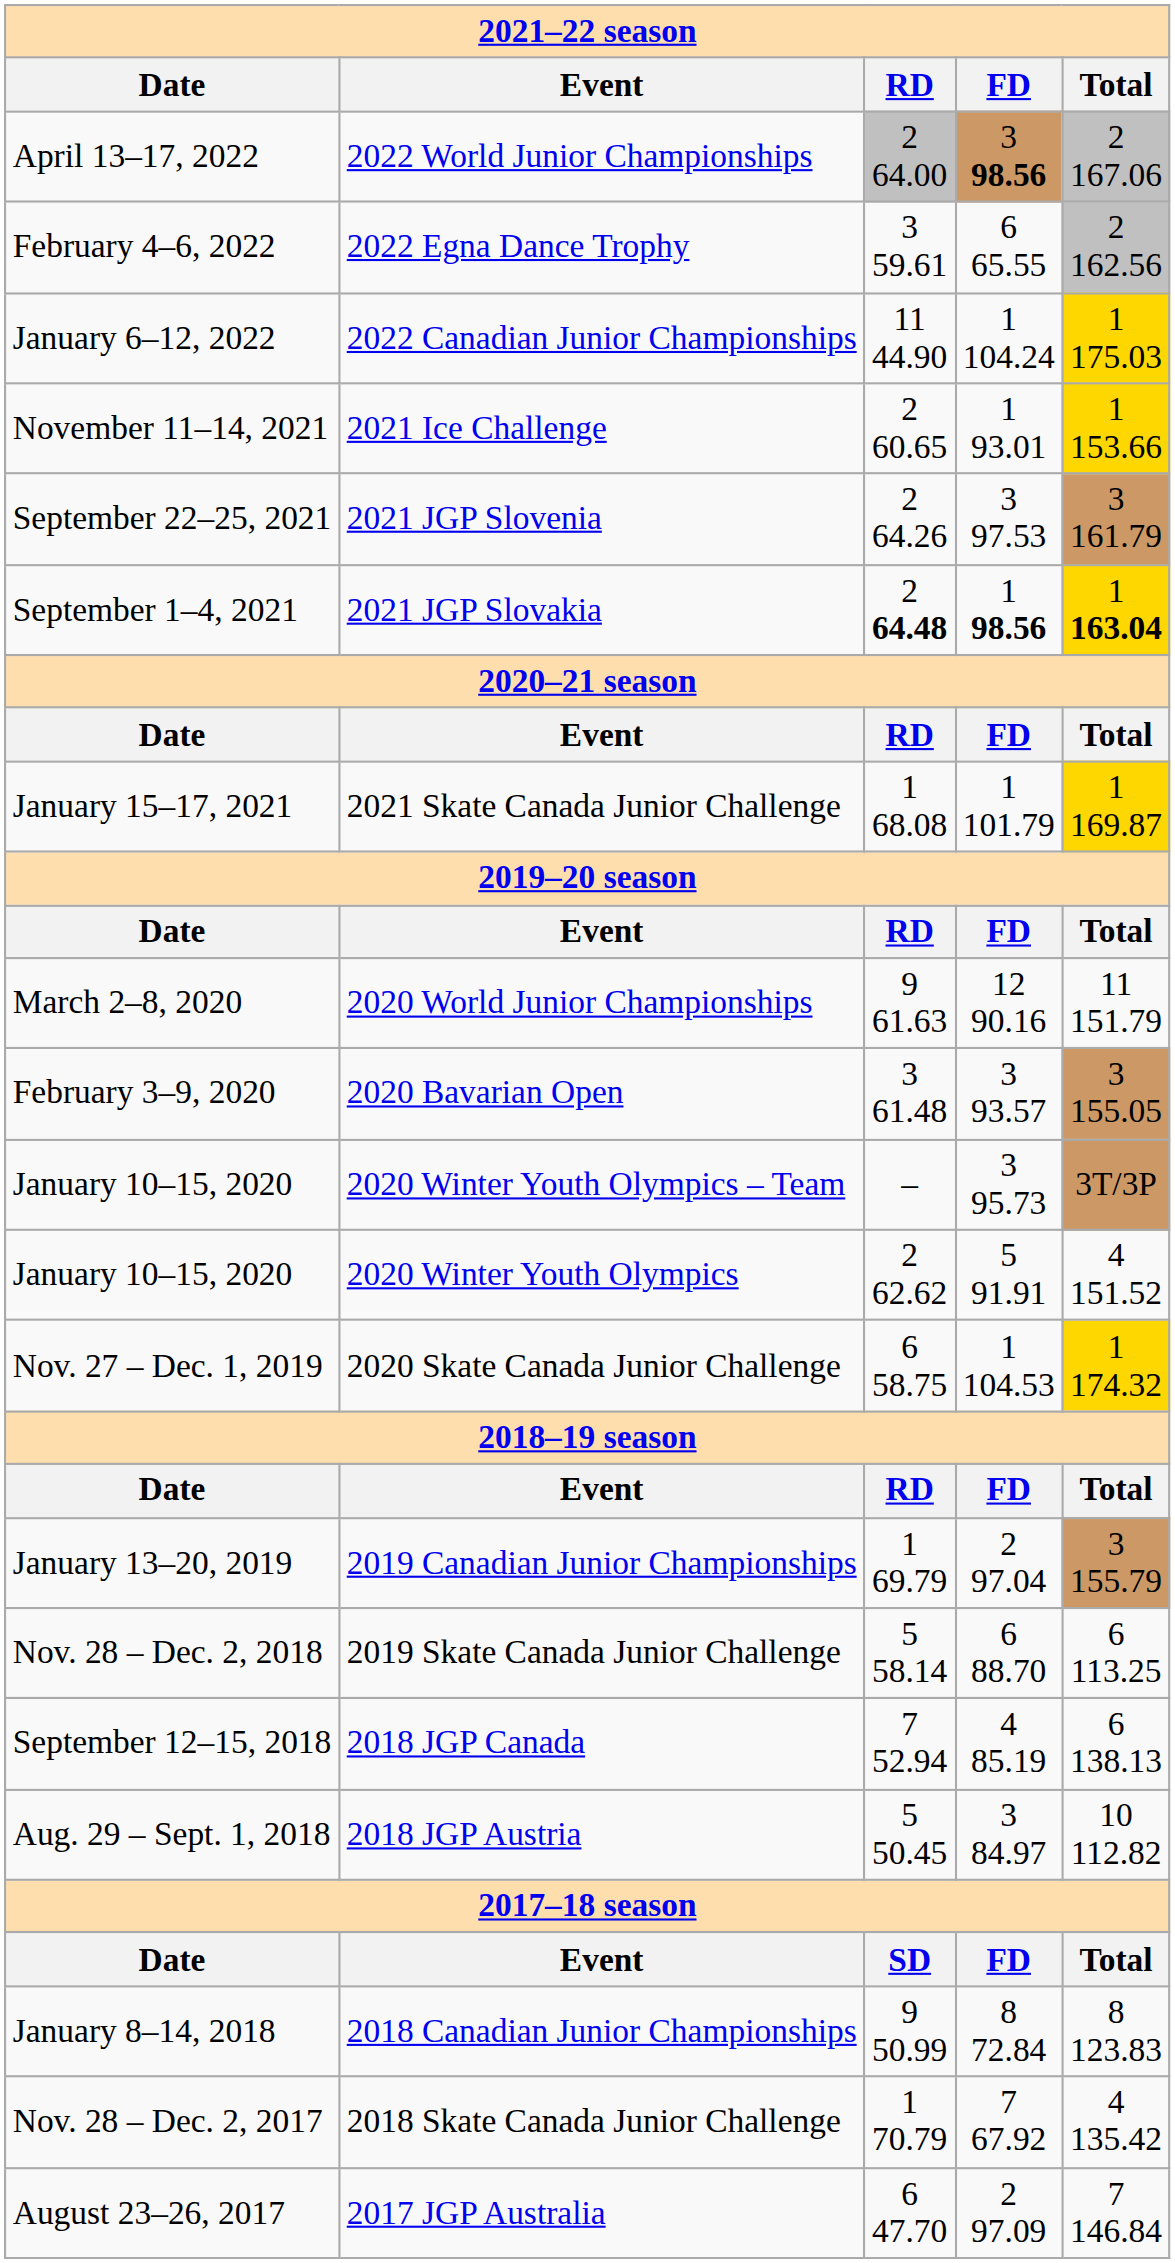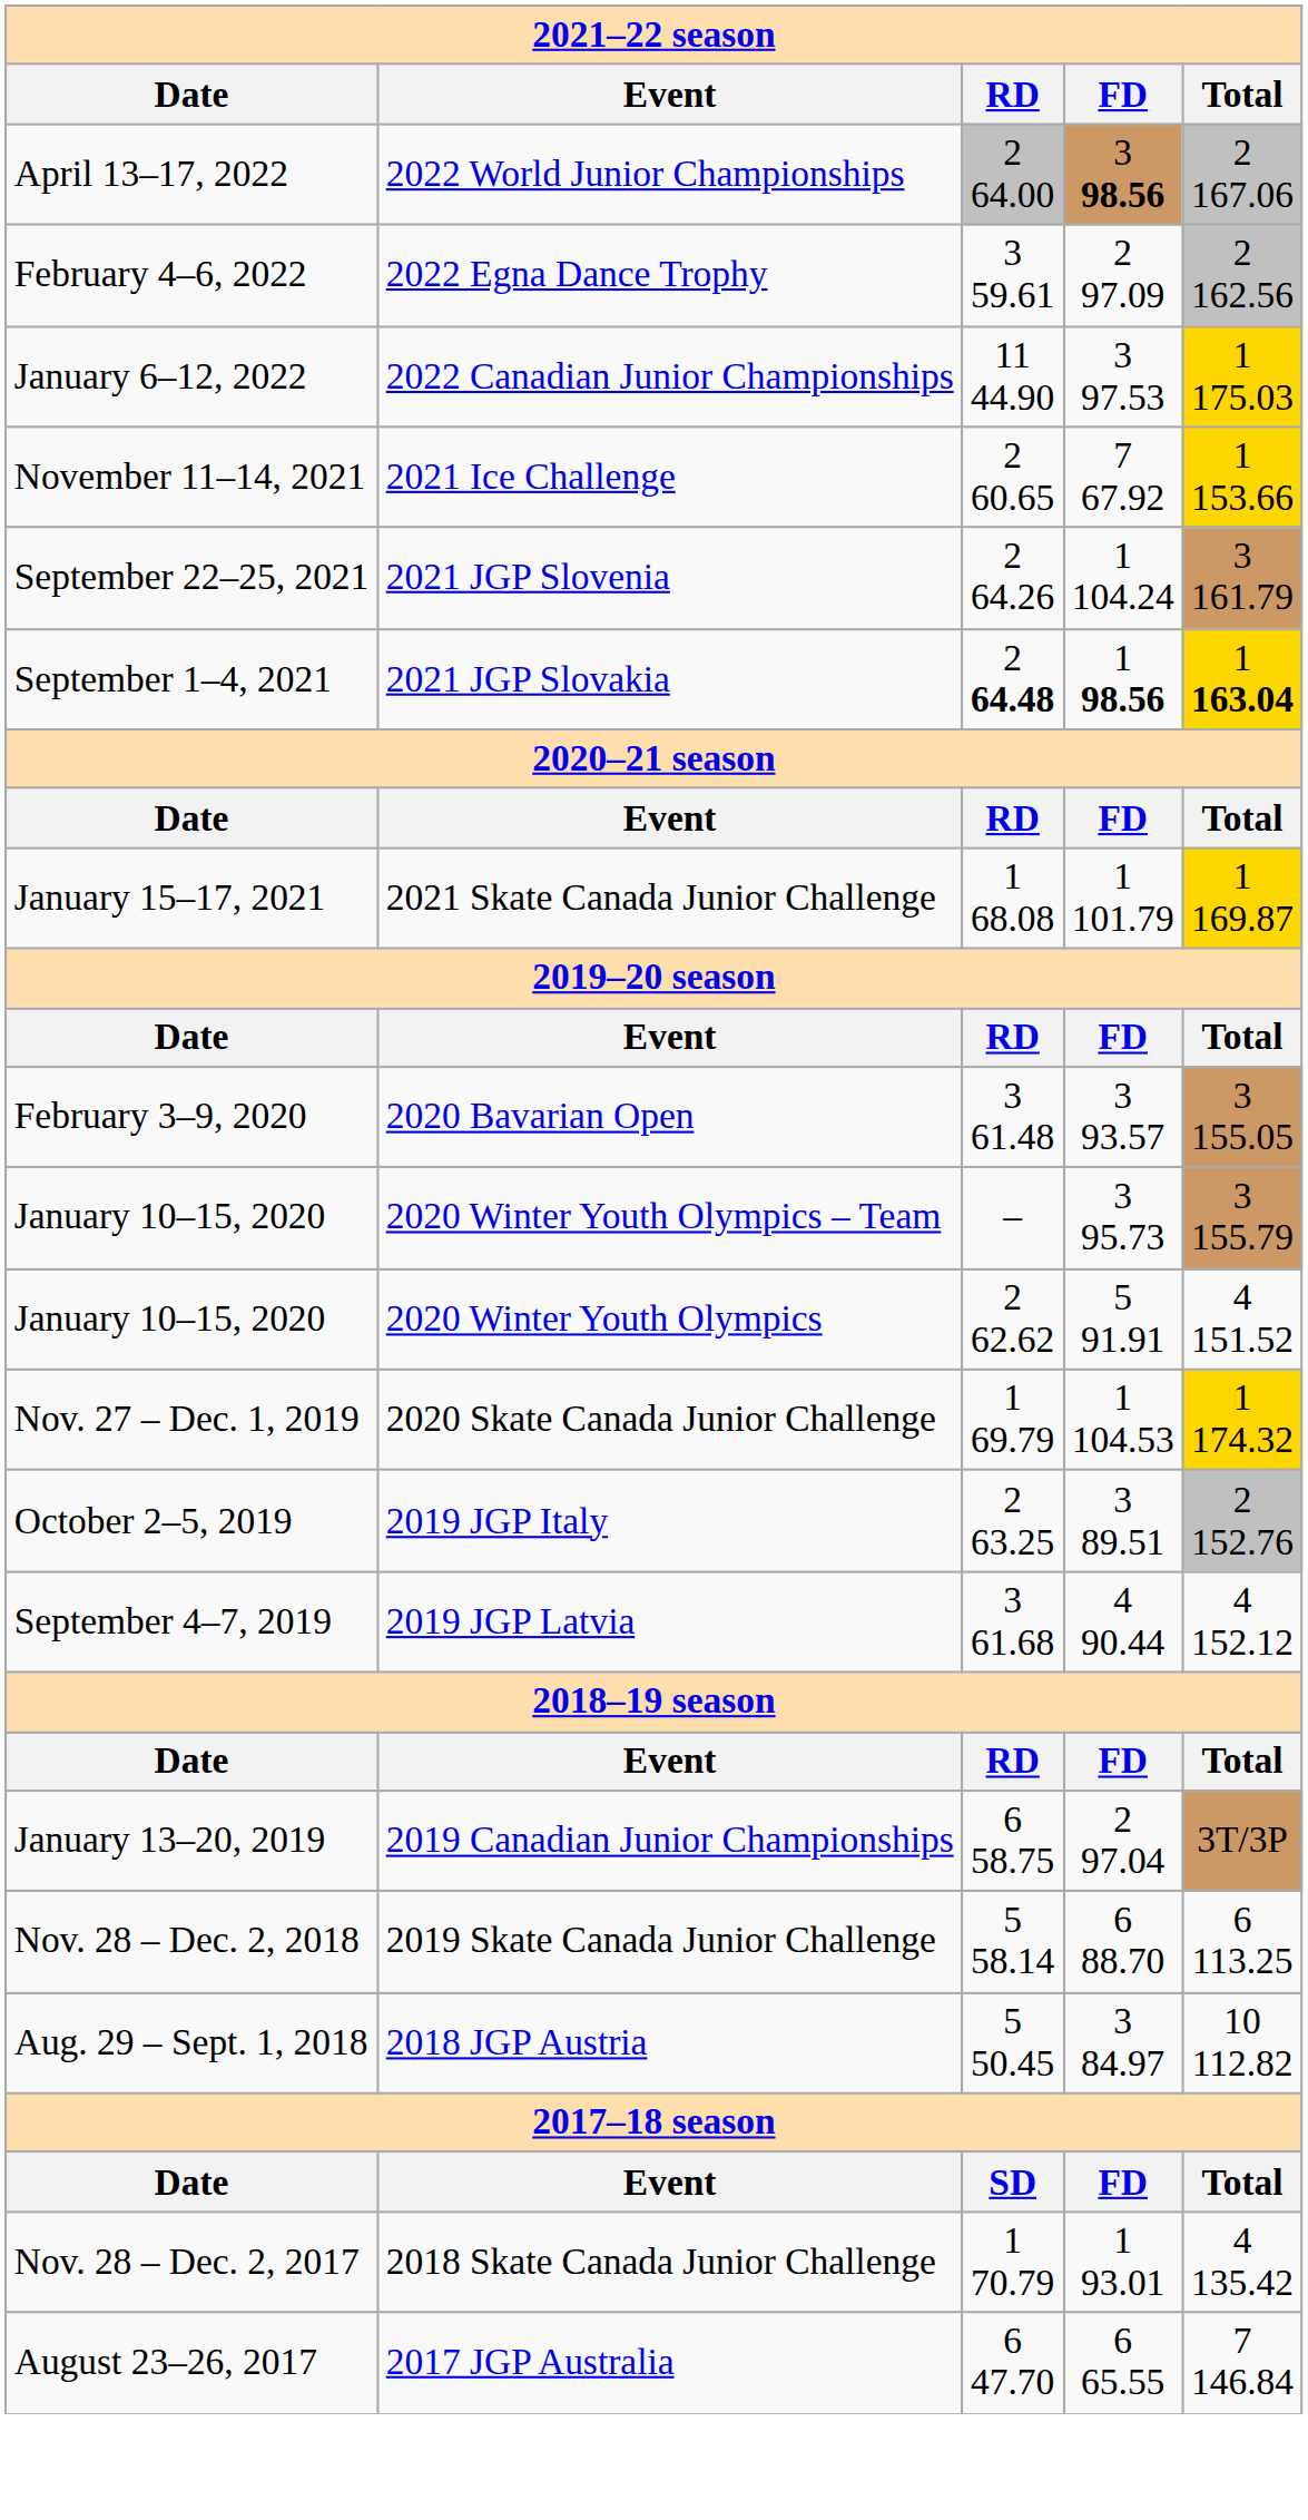 <table class="wikitable">
 <tr>
 <th style="background-color: #ffdead;" colspan=5 align=center><a href='#'><strong>2021–22 season</strong></a></th>
 </tr>
 <tr>
 <th>Date</th>
 <th>Event</th>
 <th><a href='#'>RD</a></th>
 <th><a href='#'>FD</a></th>
 <th>Total</th>
 </tr>
 <tr>
 <td>April 13–17, 2022</td>
 <td><a href='#'>2022 World Junior Championships</a></td>
 <td align=center bgcolor=silver>2 <br> 64.00</td>
 <td align=center bgcolor=cc9966>3 <br> <strong>98.56</strong></td>
 <td align=center bgcolor=silver>2 <br> 167.06</td>
 </tr>
 <tr>
 <td>February 4–6, 2022</td>
 <td><a href='#'>2022 Egna Dance Trophy</a></td>
 <td align=center>3 <br> 59.61</td>
-<td align=center>6 <br> 65.55</td>
+<td align=center>2 <br> 97.09</td>
 <td align=center bgcolor=silver>2 <br> 162.56</td>
 </tr>
 <tr>
 <td>January 6–12, 2022</td>
 <td><a href='#'>2022 Canadian Junior Championships</a></td>
 <td align=center>11 <br> 44.90</td>
-<td align=center>1 <br> 104.24</td>
+<td align=center>3 <br> 97.53</td>
 <td align=center bgcolor=gold>1 <br> 175.03</td>
 </tr>
 <tr>
 <td>November 11–14, 2021</td>
 <td><a href='#'>2021 Ice Challenge</a></td>
 <td align=center>2 <br> 60.65</td>
-<td align=center>1 <br> 93.01</td>
+<td align=center>7 <br> 67.92</td>
 <td align=center bgcolor=gold>1 <br> 153.66</td>
 </tr>
 <tr>
 <td>September 22–25, 2021</td>
 <td><a href='#'>2021 JGP Slovenia</a></td>
 <td align=center>2 <br> 64.26</td>
-<td align=center>3 <br> 97.53</td>
+<td align=center>1 <br> 104.24</td>
 <td align=center bgcolor=cc9966>3 <br> 161.79</td>
 </tr>
 <tr>
 <td>September 1–4, 2021</td>
 <td><a href='#'>2021 JGP Slovakia</a></td>
 <td align=center>2 <br> <strong>64.48</strong></td>
 <td align=center>1 <br> <strong>98.56</strong></td>
 <td align=center bgcolor=gold>1 <br> <strong>163.04</strong></td>
 </tr>
 <tr>
 <th style="background-color: #ffdead;" colspan=5 align=center><a href='#'><strong>2020–21 season</strong></a></th>
 </tr>
 <tr>
 <th>Date</th>
 <th>Event</th>
 <th><a href='#'>RD</a></th>
 <th><a href='#'>FD</a></th>
 <th>Total</th>
 </tr>
 <tr>
 <td>January 15–17, 2021</td>
 <td>2021 Skate Canada Junior Challenge</td>
 <td align=center>1 <br> 68.08</td>
 <td align=center>1 <br> 101.79</td>
 <td align=center bgcolor=gold>1 <br> 169.87</td>
 </tr>
 <tr>
 <th style="background-color: #ffdead;" colspan=5 align=center><a href='#'><strong>2019–20 season</strong></a></th>
 </tr>
 <tr>
 <th>Date</th>
 <th>Event</th>
 <th><a href='#'>RD</a></th>
 <th><a href='#'>FD</a></th>
 <th>Total</th>
 </tr>
 <tr>
-<td>March 2–8, 2020</td>
-<td><a href='#'>2020 World Junior Championships</a></td>
-<td align=center>9 <br> 61.63</td>
-<td align=center>12 <br> 90.16</td>
-<td align=center>11 <br> 151.79</td>
-</tr>
-<tr>
 <td>February 3–9, 2020</td>
 <td><a href='#'>2020 Bavarian Open</a></td>
 <td align=center>3 <br> 61.48</td>
 <td align=center>3 <br> 93.57</td>
 <td align=center bgcolor=cc9966>3 <br> 155.05</td>
 </tr>
 <tr>
 <td>January 10–15, 2020</td>
 <td><a href='#'>2020 Winter Youth Olympics – Team</a></td>
 <td align=center>–</td>
 <td align=center>3 <br> 95.73</td>
-<td align=center bgcolor=cc9966>3T/3P</td>
+<td align=center bgcolor=cc9966>3 <br> 155.79</td>
 </tr>
 <tr>
 <td>January 10–15, 2020</td>
 <td><a href='#'>2020 Winter Youth Olympics</a></td>
 <td align=center>2 <br> 62.62</td>
 <td align=center>5 <br> 91.91</td>
 <td align=center>4 <br> 151.52</td>
 </tr>
 <tr>
 <td>Nov. 27 – Dec. 1, 2019</td>
 <td>2020 Skate Canada Junior Challenge</td>
-<td align=center>6 <br> 58.75</td>
+<td align=center>1 <br> 69.79</td>
 <td align=center>1 <br> 104.53</td>
 <td align=center bgcolor=gold>1 <br> 174.32</td>
+</tr>
+<tr>
+<td>October 2–5, 2019</td>
+<td><a href='#'>2019 JGP Italy</a></td>
+<td align=center>2 <br> 63.25</td>
+<td align=center>3 <br> 89.51</td>
+<td align=center bgcolor=silver>2 <br> 152.76</td>
+</tr>
+<tr>
+<td>September 4–7, 2019</td>
+<td><a href='#'>2019 JGP Latvia</a></td>
+<td align=center>3 <br> 61.68</td>
+<td align=center>4 <br> 90.44</td>
+<td align=center>4 <br> 152.12</td>
 </tr>
 <tr>
 <th style="background-color: #ffdead;" colspan=5 align=center><a href='#'><strong>2018–19 season</strong></a></th>
 </tr>
 <tr>
 <th>Date</th>
 <th>Event</th>
 <th><a href='#'>RD</a></th>
 <th><a href='#'>FD</a></th>
 <th>Total</th>
 </tr>
 <tr>
 <td>January 13–20, 2019</td>
 <td><a href='#'>2019 Canadian Junior Championships</a></td>
-<td align=center>1 <br> 69.79</td>
+<td align=center>6 <br> 58.75</td>
 <td align=center>2 <br> 97.04</td>
-<td align=center bgcolor=cc9966>3 <br> 155.79</td>
+<td align=center bgcolor=cc9966>3T/3P</td>
 </tr>
 <tr>
 <td>Nov. 28 – Dec. 2, 2018</td>
 <td>2019 Skate Canada Junior Challenge</td>
 <td align=center>5 <br> 58.14</td>
 <td align=center>6 <br> 88.70</td>
 <td align=center>6 <br> 113.25</td>
-</tr>
-<tr>
-<td>September 12–15, 2018</td>
-<td><a href='#'>2018 JGP Canada</a></td>
-<td align=center>7 <br> 52.94</td>
-<td align=center>4 <br> 85.19</td>
-<td align=center>6 <br> 138.13</td>
 </tr>
 <tr>
 <td>Aug. 29 – Sept. 1, 2018</td>
 <td><a href='#'>2018 JGP Austria</a></td>
 <td align=center>5 <br> 50.45</td>
 <td align=center>3 <br> 84.97</td>
 <td align=center>10 <br> 112.82</td>
 </tr>
 <tr>
 <th style="background-color: #ffdead;" colspan=5 align=center><a href='#'><strong>2017–18 season</strong></a></th>
 </tr>
 <tr>
 <th>Date</th>
 <th>Event</th>
 <th><a href='#'>SD</a></th>
 <th><a href='#'>FD</a></th>
 <th>Total</th>
 </tr>
 <tr>
-<td>January 8–14, 2018</td>
-<td><a href='#'>2018 Canadian Junior Championships</a></td>
-<td align=center>9 <br> 50.99</td>
-<td align=center>8 <br> 72.84</td>
-<td align=center>8 <br> 123.83</td>
-</tr>
-<tr>
 <td>Nov. 28 – Dec. 2, 2017</td>
 <td>2018 Skate Canada Junior Challenge</td>
 <td align=center>1 <br> 70.79</td>
-<td align=center>7 <br> 67.92</td>
+<td align=center>1 <br> 93.01</td>
 <td align=center>4 <br> 135.42</td>
 </tr>
 <tr>
 <td>August 23–26, 2017</td>
 <td><a href='#'>2017 JGP Australia</a></td>
 <td align=center>6 <br> 47.70</td>
-<td align=center>2 <br> 97.09</td>
+<td align=center>6 <br> 65.55</td>
 <td align=center>7 <br> 146.84</td>
 </tr>
 </table>
